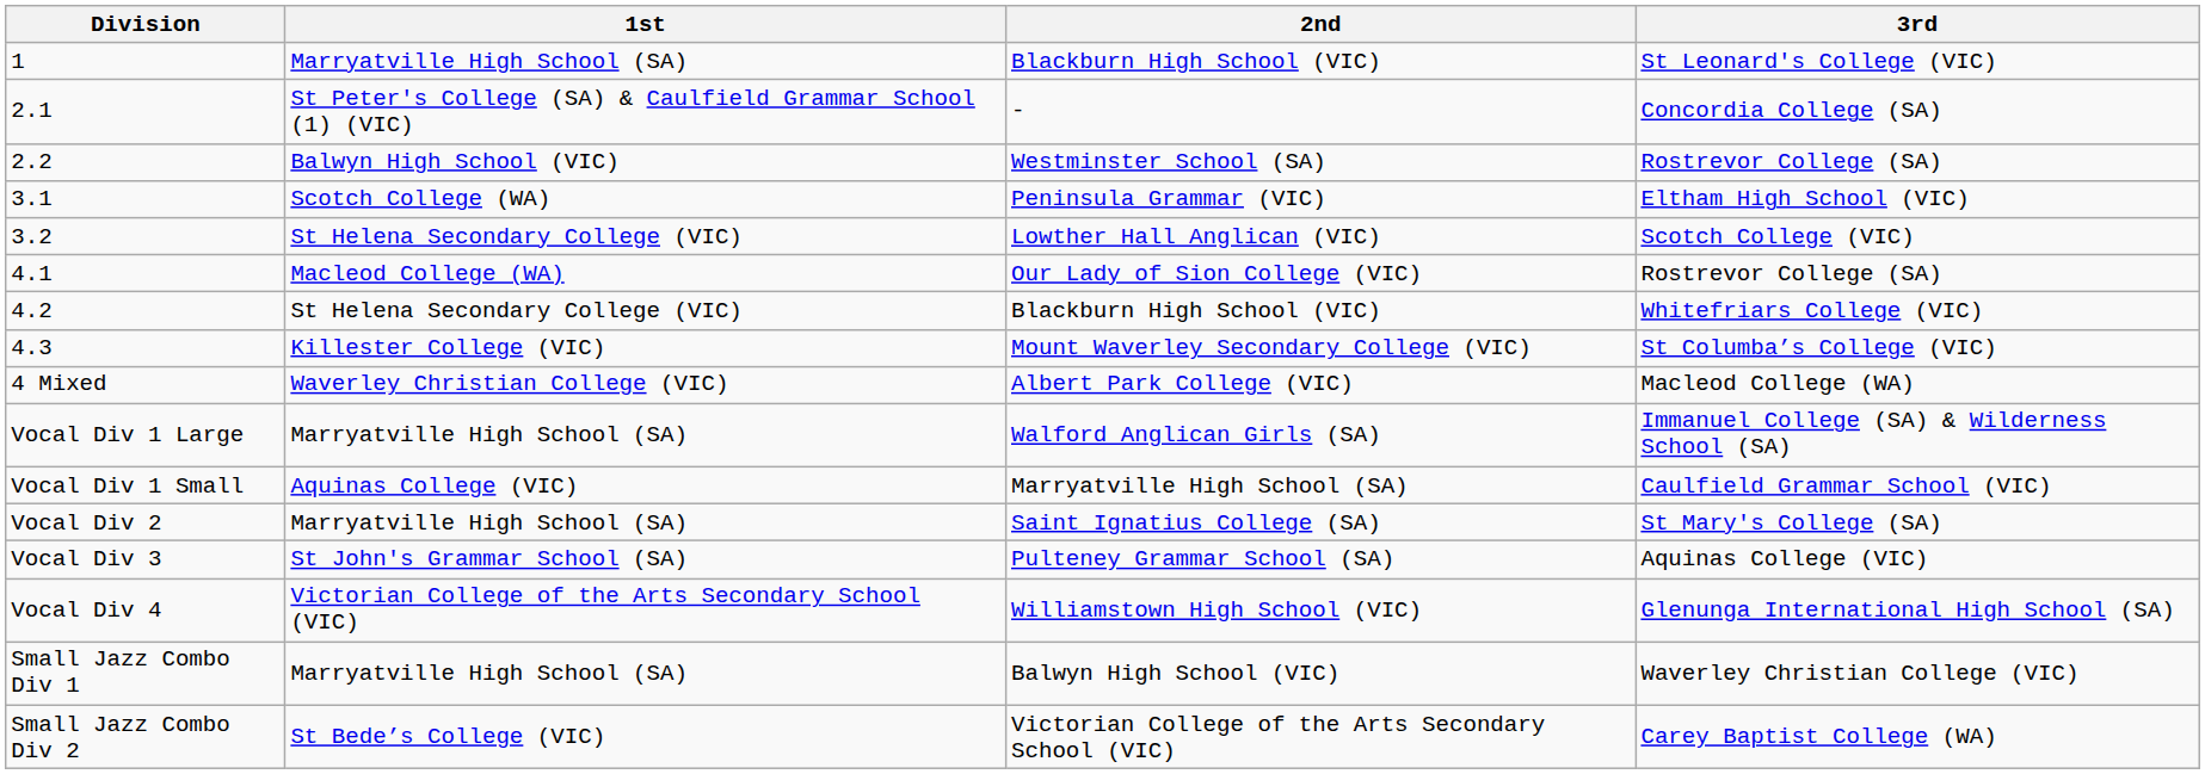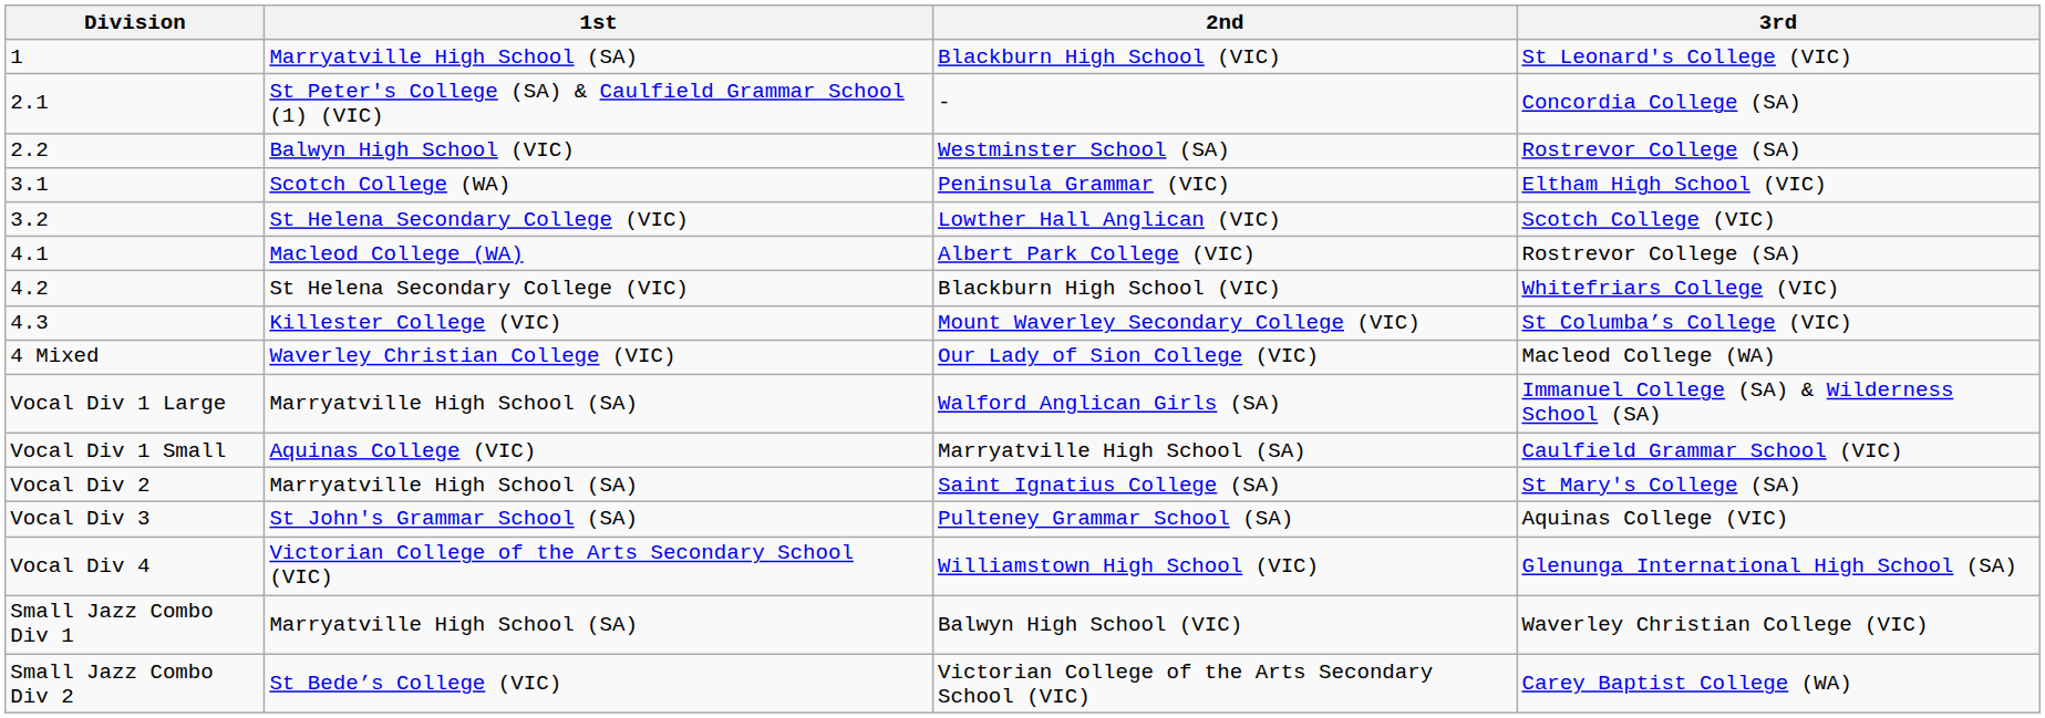 <table class="wikitable">
 <tr>
 <th>Division</th>
 <th>1st</th>
 <th>2nd</th>
 <th>3rd</th>
 </tr>
 <tr>
 <td>1</td>
 <td><a href='#'>Marryatville High School</a> (SA)</td>
 <td><a href='#'>Blackburn High School</a> (VIC)</td>
 <td><a href='#'>St Leonard's College</a> (VIC)</td>
 </tr>
 <tr>
 <td>2.1</td>
 <td><a href='#'>St Peter's College</a> (SA) & <a href='#'>Caulfield Grammar School</a> (1) (VIC)</td>
 <td>-</td>
 <td><a href='#'>Concordia College</a> (SA)</td>
 </tr>
 <tr>
 <td>2.2</td>
 <td><a href='#'>Balwyn High School</a> (VIC)</td>
 <td><a href='#'>Westminster School</a> (SA)</td>
 <td><a href='#'>Rostrevor College</a> (SA)</td>
 </tr>
 <tr>
 <td>3.1</td>
 <td><a href='#'>Scotch College</a> (WA)</td>
 <td><a href='#'>Peninsula Grammar</a> (VIC)</td>
 <td><a href='#'>Eltham High School</a> (VIC)</td>
 </tr>
 <tr>
 <td>3.2</td>
 <td><a href='#'>St Helena Secondary College</a> (VIC)</td>
 <td><a href='#'>Lowther Hall Anglican</a> (VIC)</td>
 <td><a href='#'>Scotch College</a> (VIC)</td>
 </tr>
 <tr>
 <td>4.1</td>
 <td><a href='#'>Macleod College (WA)</a></td>
-<td><a href='#'>Our Lady of Sion College</a> (VIC)</td>
+<td><a href='#'>Albert Park College</a> (VIC)</td>
 <td>Rostrevor College (SA)</td>
 </tr>
 <tr>
 <td>4.2</td>
 <td>St Helena Secondary College (VIC)</td>
 <td>Blackburn High School (VIC)</td>
 <td><a href='#'>Whitefriars College</a> (VIC)</td>
 </tr>
 <tr>
 <td>4.3</td>
 <td><a href='#'>Killester College</a> (VIC)</td>
 <td><a href='#'>Mount Waverley Secondary College</a> (VIC)</td>
 <td><a href='#'>St Columba’s College</a> (VIC)</td>
 </tr>
 <tr>
 <td>4 Mixed</td>
 <td><a href='#'>Waverley Christian College</a> (VIC)</td>
-<td><a href='#'>Albert Park College</a> (VIC)</td>
+<td><a href='#'>Our Lady of Sion College</a> (VIC)</td>
 <td>Macleod College (WA)</td>
 </tr>
 <tr>
 <td>Vocal Div 1 Large</td>
 <td>Marryatville High School (SA)</td>
 <td><a href='#'>Walford Anglican Girls</a> (SA)</td>
 <td><a href='#'>Immanuel College</a> (SA) & <a href='#'>Wilderness School</a> (SA)</td>
 </tr>
 <tr>
 <td>Vocal Div 1 Small</td>
 <td><a href='#'>Aquinas College</a> (VIC)</td>
 <td>Marryatville High School (SA)</td>
 <td><a href='#'>Caulfield Grammar School</a> (VIC)</td>
 </tr>
 <tr>
 <td>Vocal Div 2</td>
 <td>Marryatville High School (SA)</td>
 <td><a href='#'>Saint Ignatius College</a> (SA)</td>
 <td><a href='#'>St Mary's College</a> (SA)</td>
 </tr>
 <tr>
 <td>Vocal Div 3</td>
 <td><a href='#'>St John's Grammar School</a> (SA)</td>
 <td><a href='#'>Pulteney Grammar School</a> (SA)</td>
 <td>Aquinas College (VIC)</td>
 </tr>
 <tr>
 <td>Vocal Div 4</td>
 <td><a href='#'>Victorian College of the Arts Secondary School</a> (VIC)</td>
 <td><a href='#'>Williamstown High School</a> (VIC)</td>
 <td><a href='#'>Glenunga International High School</a> (SA)</td>
 </tr>
 <tr>
 <td>Small Jazz Combo Div 1</td>
 <td>Marryatville High School (SA)</td>
 <td>Balwyn High School (VIC)</td>
 <td>Waverley Christian College (VIC)</td>
 </tr>
 <tr>
 <td>Small Jazz Combo Div 2</td>
 <td><a href='#'>St Bede’s College</a> (VIC)</td>
 <td>Victorian College of the Arts Secondary School (VIC)</td>
 <td><a href='#'>Carey Baptist College</a> (WA)</td>
 </tr>
 </table>
